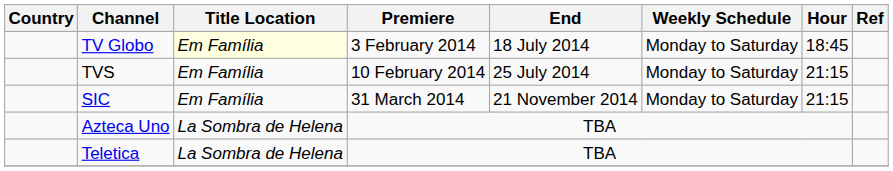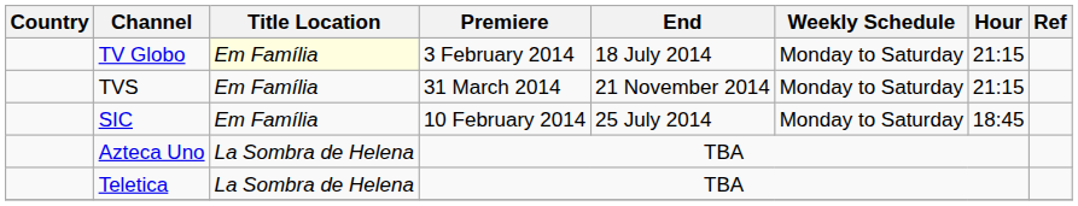 <table class="wikitable" style="font-size:95%;">
 <tr>
 <th>Country</th>
 <th>Channel</th>
 <th>Title Location</th>
 <th>Premiere</th>
 <th>End</th>
 <th>Weekly Schedule</th>
 <th>Hour</th>
 <th>Ref</th>
 </tr>
 <tr>
 <td></td>
 <td><a href='#'>TV Globo</a></td>
 <td style="background: lightyellow;"><em>Em Família</em></td>
 <td>3 February 2014</td>
 <td>18 July 2014</td>
 <td>Monday to Saturday</td>
-<td>18:45</td>
+<td>21:15</td>
 <td></td>
 </tr>
 <tr>
 <td></td>
 <td>TVS</td>
 <td><em>Em Família</em></td>
-<td>10 February 2014</td>
-<td>25 July 2014</td>
+<td>31 March 2014</td>
+<td>21 November 2014</td>
 <td>Monday to Saturday</td>
 <td>21:15</td>
 <td></td>
 </tr>
 <tr>
 <td></td>
 <td><a href='#'>SIC</a></td>
 <td><em>Em Família</em></td>
-<td>31 March 2014</td>
-<td>21 November 2014</td>
+<td>10 February 2014</td>
+<td>25 July 2014</td>
 <td>Monday to Saturday</td>
-<td>21:15</td>
+<td>18:45</td>
 <td></td>
 </tr>
 <tr>
 <td></td>
 <td><a href='#'>Azteca Uno</a></td>
 <td><em>La Sombra de Helena</em></td>
 <td colspan=4 style="text-align:center;">TBA</td>
 <td></td>
 </tr>
 <tr>
 <td></td>
 <td><a href='#'>Teletica</a></td>
 <td><em>La Sombra de Helena</em></td>
 <td colspan=4 style="text-align:center;">TBA</td>
 <td></td>
 </tr>
 <tr>
 </tr>
 </table>
